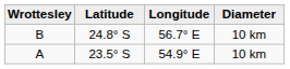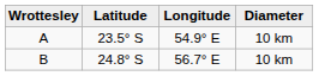 <table class="wikitable">
 <tr>
 <th width="25%" style="background:#eeeeee;">Wrottesley</th>
 <th width="25%" style="background:#eeeeee;">Latitude</th>
 <th width="25%" style="background:#eeeeee;">Longitude</th>
 <th width="25%" style="background:#eeeeee;">Diameter</th>
 </tr>
 <tr>
+<td align="center">A</td>
+<td align="center">23.5° S</td>
+<td align="center">54.9° E</td>
+<td align="center">10 km</td>
+</tr>
+<tr>
 <td align="center">B</td>
 <td align="center">24.8° S</td>
 <td align="center">56.7° E</td>
 <td align="center">10 km</td>
 </tr>
-<tr>
-<td align="center">A</td>
-<td align="center">23.5° S</td>
-<td align="center">54.9° E</td>
-<td align="center">10 km</td>
-</tr>
 </table>
